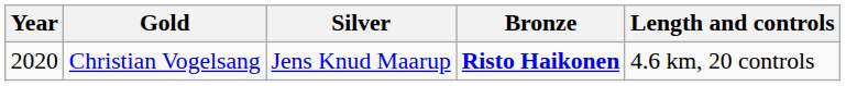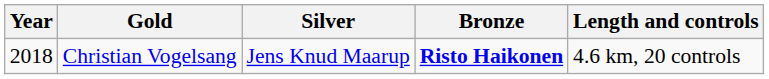 <table class="wikitable">
 <tr>
 <th>Year</th>
 <th>Gold</th>
 <th>Silver</th>
 <th>Bronze</th>
 <th>Length and controls</th>
 </tr>
 <tr>
-<td>2020</td>
+<td>2018</td>
 <td> <a href='#'>Christian Vogelsang</a></td>
 <td> <a href='#'>Jens Knud Maarup</a></td>
 <td><strong> <a href='#'>Risto Haikonen</a></strong></td>
 <td>4.6 km, 20 controls</td>
 </tr>
 </table>
